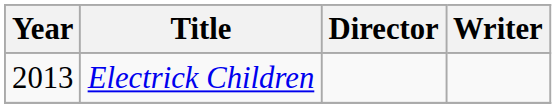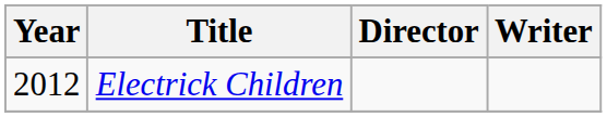 <table class="wikitable">
 <tr>
 <th>Year</th>
 <th>Title</th>
 <th>Director</th>
 <th>Writer</th>
 </tr>
 <tr>
-<td>2013</td>
+<td>2012</td>
 <td><em><a href='#'>Electrick Children</a></em></td>
 <td></td>
 <td></td>
 </tr>
 <tr>
 </tr>
 </table>
